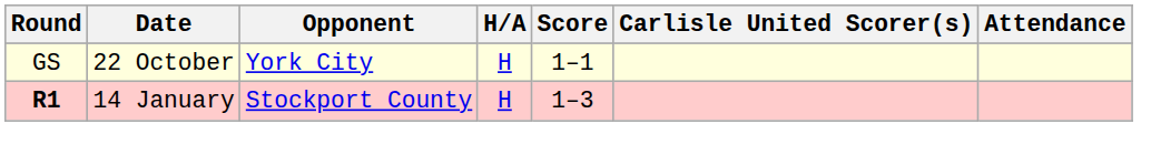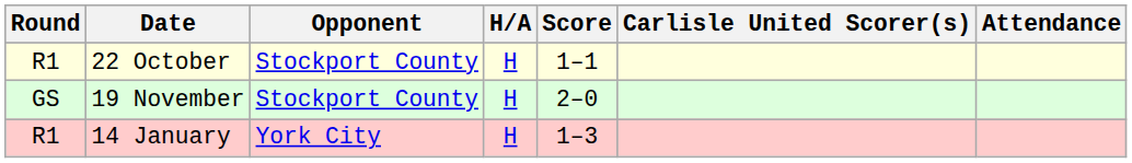 <table class="wikitable" style="text-align:center">
 <tr>
 <th>Round</th>
 <th>Date</th>
 <th>Opponent</th>
 <th>H/A</th>
 <th>Score</th>
 <th>Carlisle United Scorer(s)</th>
 <th>Attendance</th>
 </tr>
 <tr bgcolor=#ffffdd>
-<td>GS</td>
+<td>R1</td>
 <td align=left>22 October</td>
-<td align=left><a href='#'>York City</a></td>
+<td align=left><a href='#'>Stockport County</a></td>
 <td><a href='#'>H</a></td>
 <td>1–1</td>
 <td align=left></td>
 <td></td>
 </tr>
+<tr bgcolor=#ddffdd>
+<td>GS</td>
+<td align=left>19 November</td>
+<td align=left><a href='#'>Stockport County</a></td>
+<td><a href='#'>H</a></td>
+<td>2–0</td>
+<td align=left></td>
+<td></td>
+</tr>
 <tr bgcolor=#FFCCCC>
-<td><strong>R1</strong></td>
+<td>R1</td>
 <td align=left>14 January</td>
-<td align=left><a href='#'>Stockport County</a></td>
+<td align=left><a href='#'>York City</a></td>
 <td><a href='#'>H</a></td>
 <td>1–3</td>
 <td align=left></td>
 <td></td>
 </tr>
 </table>
